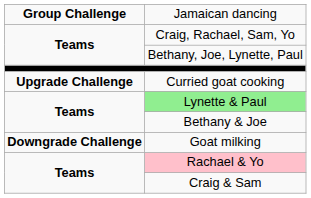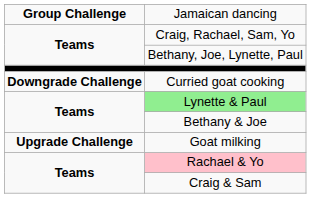 <table class="wikitable" style="text-align:center;">
 <tr>
 <td><strong>Group Challenge</strong></td>
 <td>Jamaican dancing</td>
 </tr>
 <tr>
 <td rowspan="2"><strong>Teams</strong></td>
 <td>Craig, Rachael, Sam, Yo</td>
 </tr>
 <tr>
 <td>Bethany, Joe, Lynette, Paul</td>
 </tr>
 <tr>
 <td colspan="2" style="background:black;"></td>
 </tr>
 <tr>
-<td><strong>Upgrade Challenge</strong></td>
+<td><strong>Downgrade Challenge</strong></td>
 <td>Curried goat cooking</td>
 </tr>
 <tr>
 <td rowspan="2"><strong>Teams</strong></td>
 <td style="background:lightgreen;">Lynette & Paul</td>
 </tr>
 <tr>
 <td>Bethany & Joe</td>
 </tr>
 <tr>
-<td><strong>Downgrade Challenge</strong></td>
+<td><strong>Upgrade Challenge</strong></td>
 <td>Goat milking</td>
 </tr>
 <tr>
 <td rowspan="2"><strong>Teams</strong></td>
 <td style="background:pink;">Rachael & Yo</td>
 </tr>
 <tr>
 <td>Craig & Sam</td>
 </tr>
 </table>
